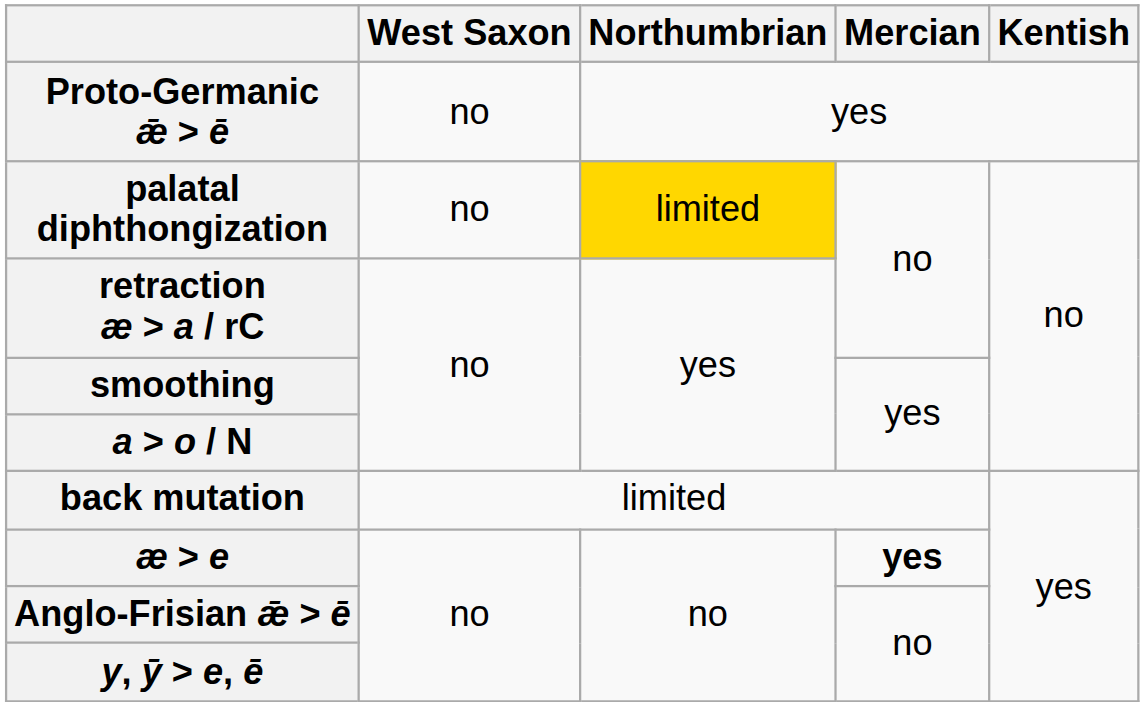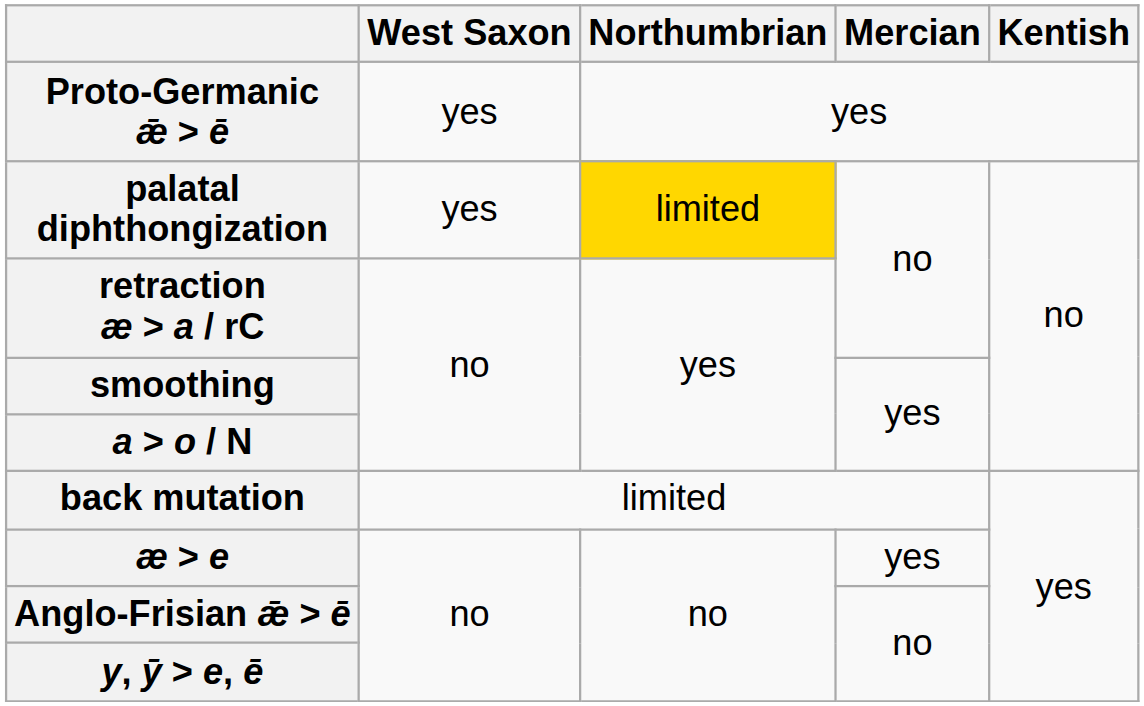 <table class="wikitable" style="float: right; text-align: center; margin-left: 1em;">
 <tr>
 <th></th>
 <th>West Saxon</th>
 <th>Northumbrian</th>
 <th>Mercian</th>
 <th>Kentish</th>
 </tr>
 <tr>
 <th>Proto-Germanic<br><em>ǣ</em> > <em>ē</em></th>
-<td>no</td>
+<td>yes</td>
 <td colspan="3">yes</td>
 </tr>
 <tr>
 <th>palatal<br>diphthongization</th>
-<td>no</td>
+<td>yes</td>
 <td style="background: gold;">limited</td>
 <td rowspan="2">no</td>
 <td rowspan="4">no</td>
 </tr>
 <tr>
 <th>retraction<br><em>æ</em> > <em>a</em> / rC</th>
 <td rowspan="3">no</td>
 <td rowspan="3">yes</td>
 </tr>
 <tr>
 <th>smoothing</th>
 <td rowspan="2">yes</td>
 </tr>
 <tr>
 <th><em>a</em> > <em>o</em> / N</th>
 </tr>
 <tr>
 <th>back mutation</th>
 <td colspan="3">limited</td>
 <td rowspan="4">yes</td>
 </tr>
 <tr>
 <th><em>æ</em> > <em>e</em></th>
 <td rowspan="3">no</td>
 <td rowspan="3">no</td>
-<td><strong>yes</strong></td>
+<td>yes</td>
 </tr>
 <tr>
 <th>Anglo-Frisian <em>ǣ</em> > <em>ē</em></th>
 <td rowspan="2">no</td>
 </tr>
 <tr>
 <th><em>y</em>, <em>ȳ</em> > <em>e</em>, <em>ē</em></th>
 </tr>
 </table>
